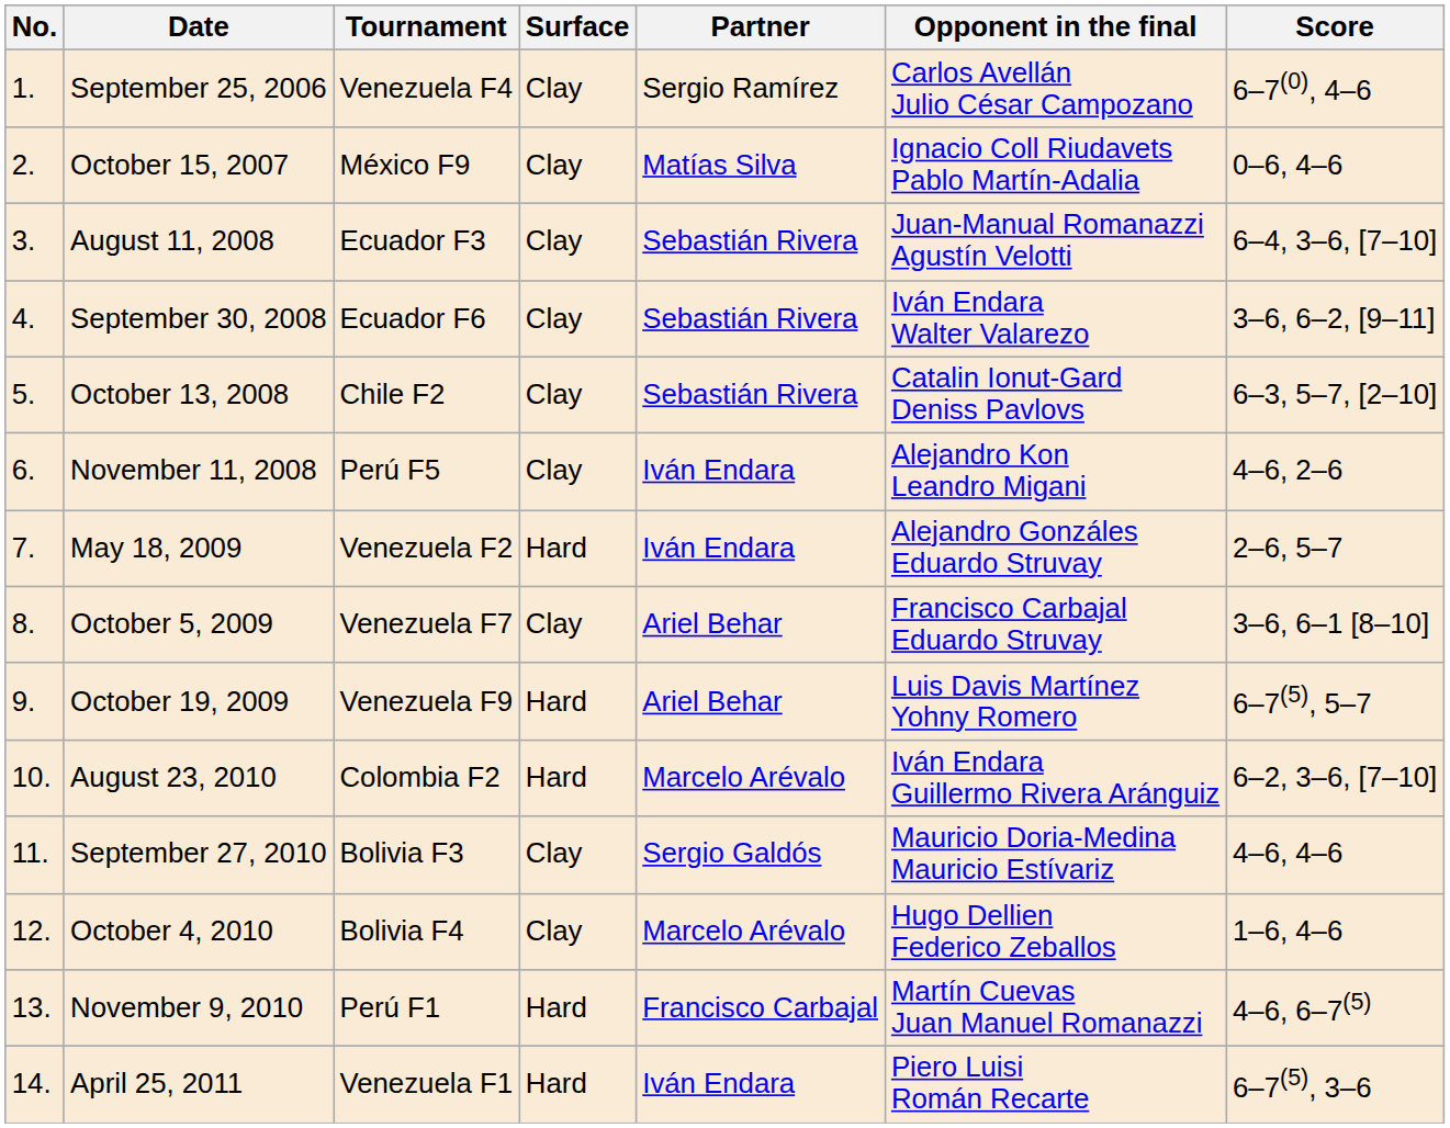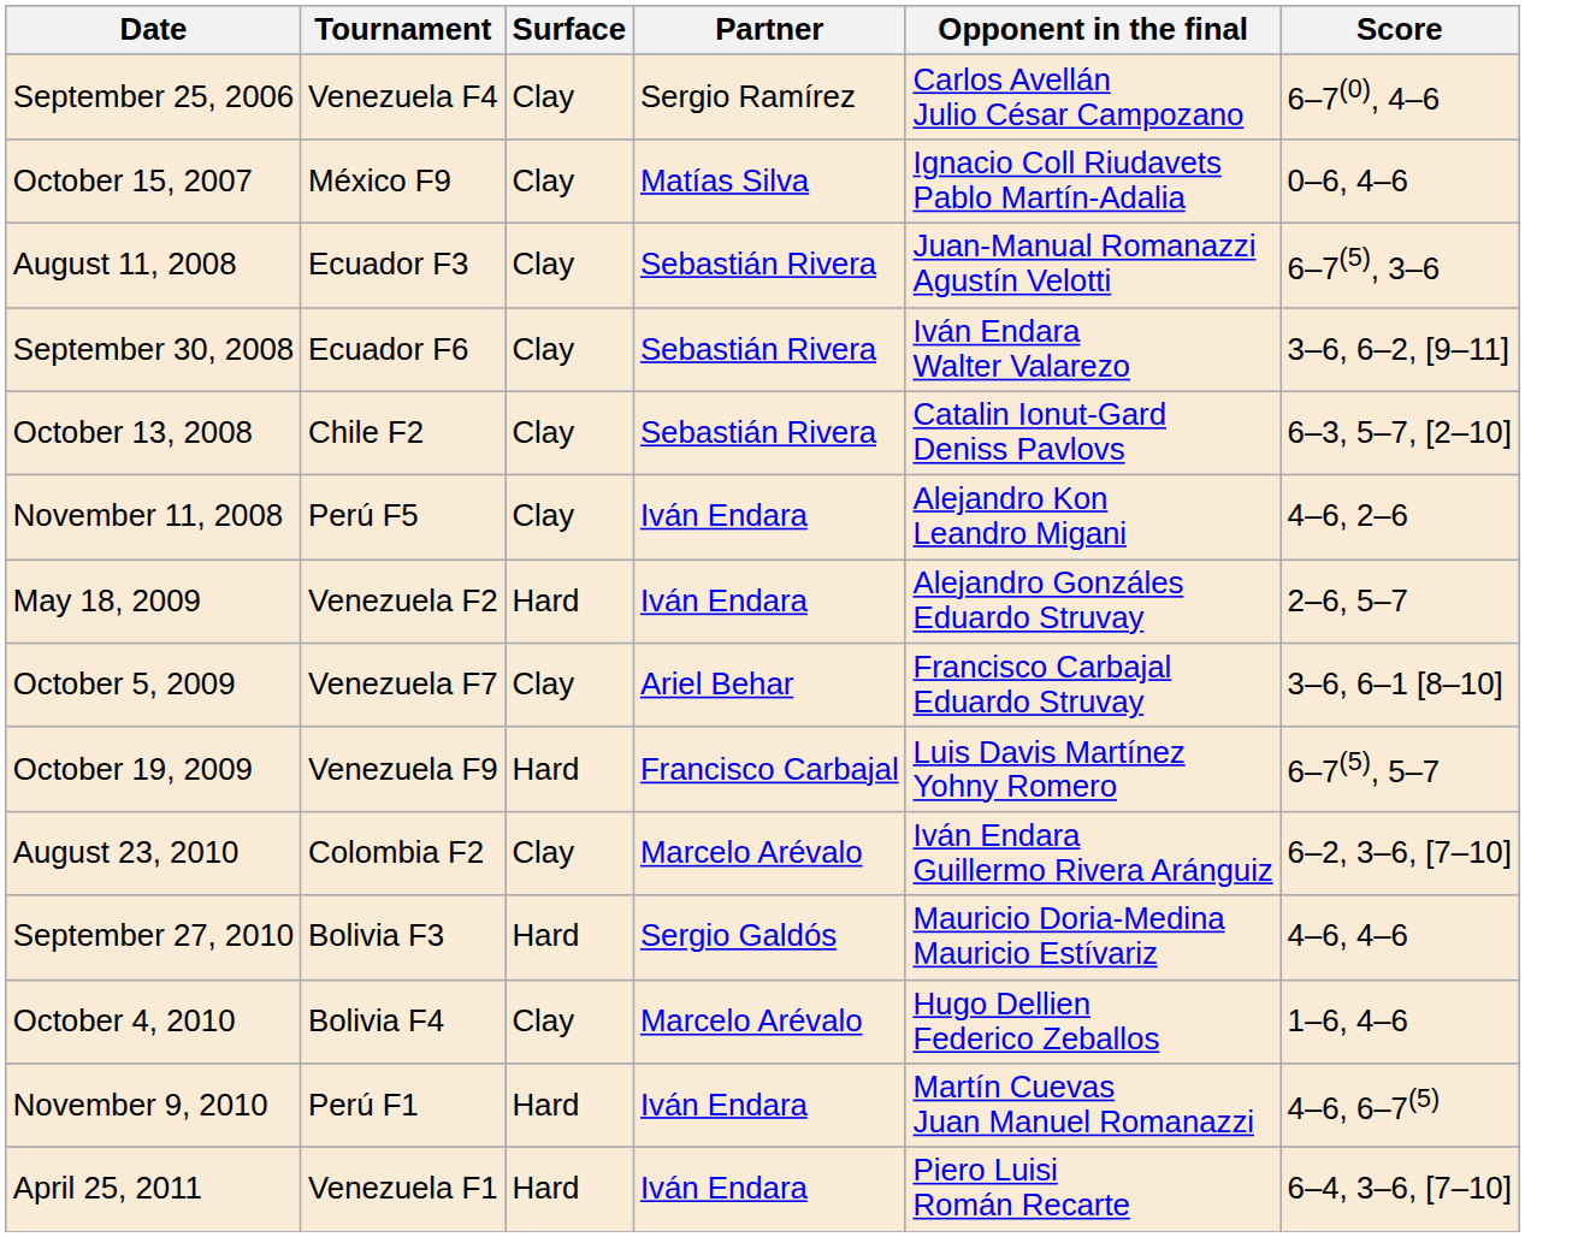 <table class="wikitable">
 <tr>
-<th>No.</th>
 <th>Date</th>
 <th>Tournament</th>
 <th>Surface</th>
 <th>Partner</th>
 <th>Opponent in the final</th>
 <th>Score</th>
 </tr>
 <tr style="background:#faebd7;">
-<td>1.</td>
 <td>September 25, 2006</td>
 <td>Venezuela F4</td>
 <td>Clay</td>
 <td> Sergio Ramírez</td>
 <td> <a href='#'>Carlos Avellán</a><br> <a href='#'>Julio César Campozano</a></td>
 <td>6–7<sup>(0)</sup>, 4–6</td>
 </tr>
 <tr style="background:#faebd7;">
-<td>2.</td>
 <td>October 15, 2007</td>
 <td>México F9</td>
 <td>Clay</td>
 <td> <a href='#'>Matías Silva</a></td>
 <td> <a href='#'>Ignacio Coll Riudavets</a><br> <a href='#'>Pablo Martín-Adalia</a></td>
 <td>0–6, 4–6</td>
 </tr>
 <tr style="background:#faebd7;">
-<td>3.</td>
 <td>August 11, 2008</td>
 <td>Ecuador F3</td>
 <td>Clay</td>
 <td> <a href='#'>Sebastián Rivera</a></td>
 <td> <a href='#'>Juan-Manual Romanazzi</a><br> <a href='#'>Agustín Velotti</a></td>
-<td>6–4, 3–6, [7–10]</td>
+<td>6–7<sup>(5)</sup>, 3–6</td>
 </tr>
 <tr style="background:#faebd7;">
-<td>4.</td>
 <td>September 30, 2008</td>
 <td>Ecuador F6</td>
 <td>Clay</td>
 <td> <a href='#'>Sebastián Rivera</a></td>
 <td> <a href='#'>Iván Endara</a><br> <a href='#'>Walter Valarezo</a></td>
 <td>3–6, 6–2, [9–11]</td>
 </tr>
 <tr style="background:#faebd7;">
-<td>5.</td>
 <td>October 13, 2008</td>
 <td>Chile F2</td>
 <td>Clay</td>
 <td> <a href='#'>Sebastián Rivera</a></td>
 <td> <a href='#'>Catalin Ionut-Gard</a><br> <a href='#'>Deniss Pavlovs</a></td>
 <td>6–3, 5–7, [2–10]</td>
 </tr>
 <tr style="background:#faebd7;">
-<td>6.</td>
 <td>November 11, 2008</td>
 <td>Perú F5</td>
 <td>Clay</td>
 <td> <a href='#'>Iván Endara</a></td>
 <td> <a href='#'>Alejandro Kon</a><br> <a href='#'>Leandro Migani</a></td>
 <td>4–6, 2–6</td>
 </tr>
 <tr style="background:#faebd7;">
-<td>7.</td>
 <td>May 18, 2009</td>
 <td>Venezuela F2</td>
 <td>Hard</td>
 <td> <a href='#'>Iván Endara</a></td>
 <td> <a href='#'>Alejandro Gonzáles</a><br> <a href='#'>Eduardo Struvay</a></td>
 <td>2–6, 5–7</td>
 </tr>
 <tr style="background:#faebd7;">
-<td>8.</td>
 <td>October 5, 2009</td>
 <td>Venezuela F7</td>
 <td>Clay</td>
 <td> <a href='#'>Ariel Behar</a></td>
 <td> <a href='#'>Francisco Carbajal</a><br> <a href='#'>Eduardo Struvay</a></td>
 <td>3–6, 6–1 [8–10]</td>
 </tr>
 <tr style="background:#faebd7;">
-<td>9.</td>
 <td>October 19, 2009</td>
 <td>Venezuela F9</td>
 <td>Hard</td>
-<td> <a href='#'>Ariel Behar</a></td>
+<td> <a href='#'>Francisco Carbajal</a></td>
 <td> <a href='#'>Luis Davis Martínez</a><br> <a href='#'>Yohny Romero</a></td>
 <td>6–7<sup>(5)</sup>, 5–7</td>
 </tr>
 <tr style="background:#faebd7;">
-<td>10.</td>
 <td>August 23, 2010</td>
 <td>Colombia F2</td>
-<td>Hard</td>
+<td>Clay</td>
 <td> <a href='#'>Marcelo Arévalo</a></td>
 <td> <a href='#'>Iván Endara</a><br> <a href='#'>Guillermo Rivera Aránguiz</a></td>
 <td>6–2, 3–6, [7–10]</td>
 </tr>
 <tr style="background:#faebd7;">
-<td>11.</td>
 <td>September 27, 2010</td>
 <td>Bolivia F3</td>
-<td>Clay</td>
+<td>Hard</td>
 <td> <a href='#'>Sergio Galdós</a></td>
 <td> <a href='#'>Mauricio Doria-Medina</a><br> <a href='#'>Mauricio Estívariz</a></td>
 <td>4–6, 4–6</td>
 </tr>
 <tr style="background:#faebd7;">
-<td>12.</td>
 <td>October 4, 2010</td>
 <td>Bolivia F4</td>
 <td>Clay</td>
 <td> <a href='#'>Marcelo Arévalo</a></td>
 <td> <a href='#'>Hugo Dellien</a><br> <a href='#'>Federico Zeballos</a></td>
 <td>1–6, 4–6</td>
 </tr>
 <tr style="background:#faebd7;">
-<td>13.</td>
 <td>November 9, 2010</td>
 <td>Perú F1</td>
 <td>Hard</td>
-<td> <a href='#'>Francisco Carbajal</a></td>
+<td> <a href='#'>Iván Endara</a></td>
 <td> <a href='#'>Martín Cuevas</a><br> <a href='#'>Juan Manuel Romanazzi</a></td>
 <td>4–6, 6–7<sup>(5)</sup></td>
 </tr>
 <tr style="background:#faebd7;">
-<td>14.</td>
 <td>April 25, 2011</td>
 <td>Venezuela F1</td>
 <td>Hard</td>
 <td> <a href='#'>Iván Endara</a></td>
 <td> <a href='#'>Piero Luisi</a><br> <a href='#'>Román Recarte</a></td>
-<td>6–7<sup>(5)</sup>, 3–6</td>
+<td>6–4, 3–6, [7–10]</td>
 </tr>
 </table>
